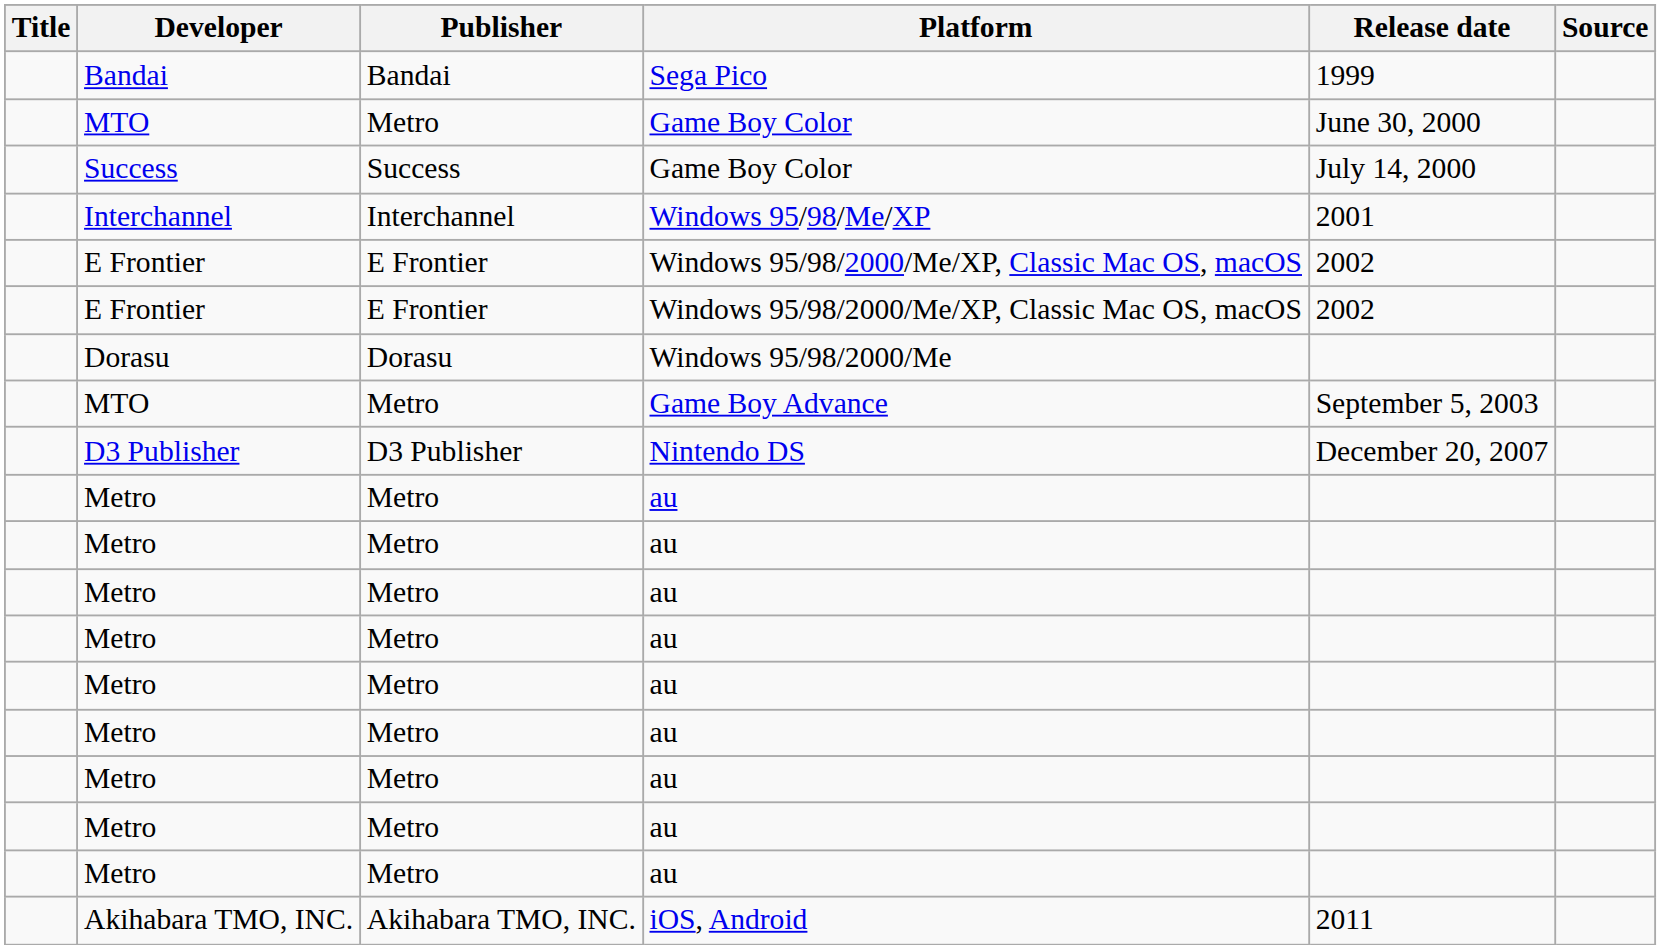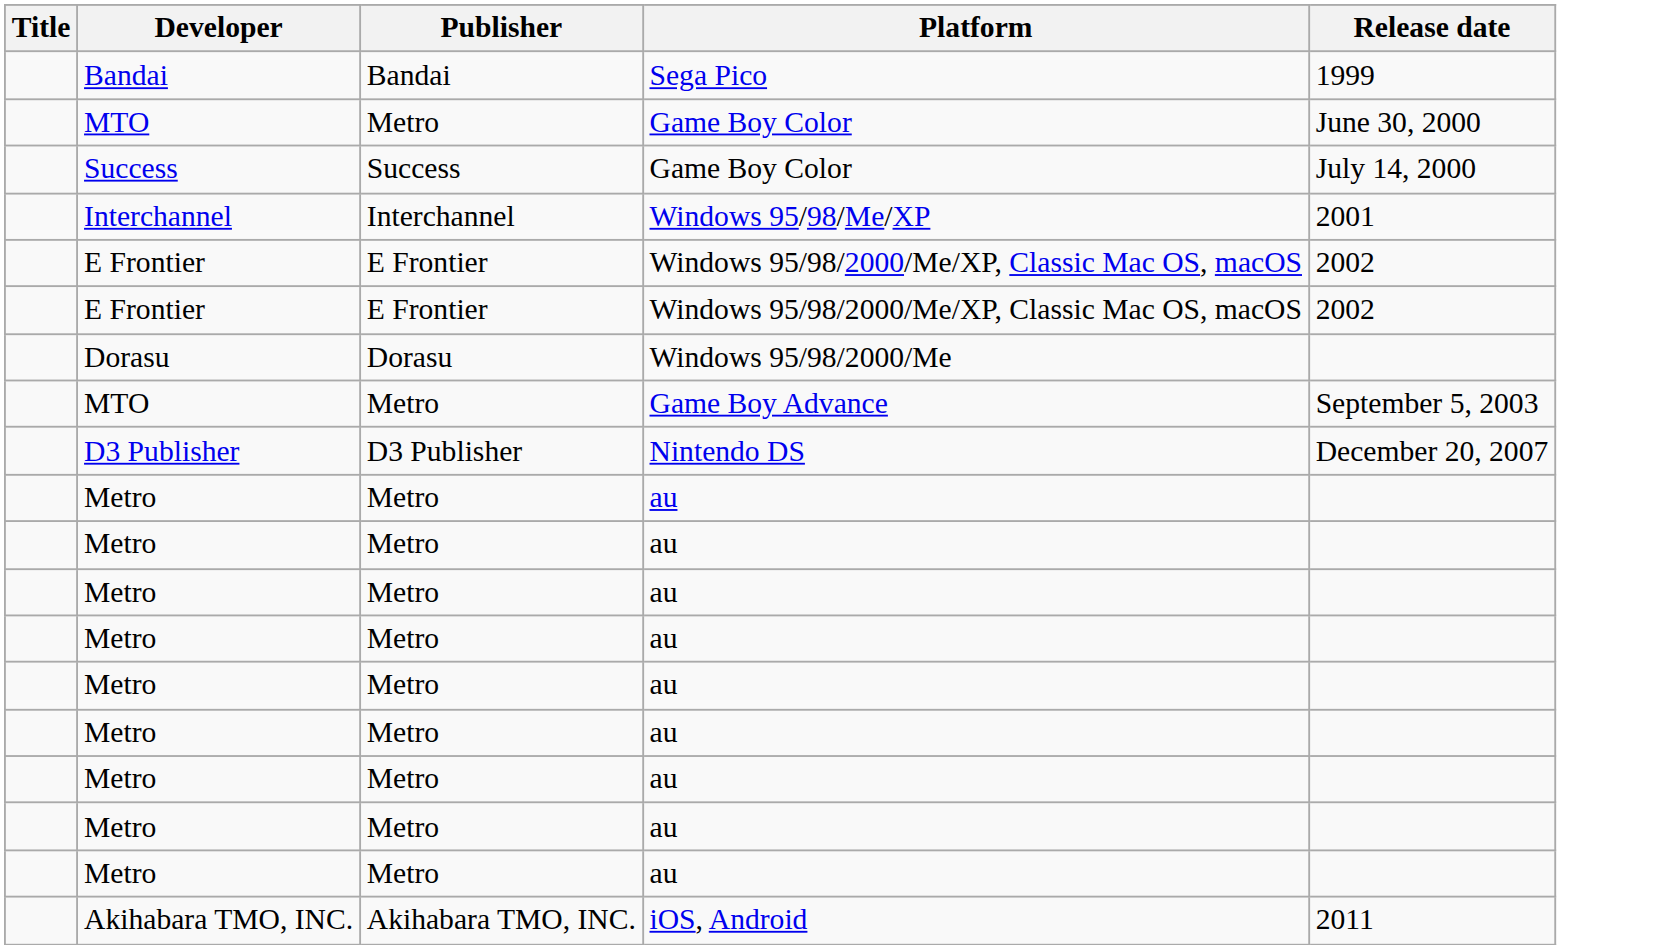 <table class="wikitable">
 <tr>
 <th>Title</th>
 <th>Developer</th>
 <th>Publisher</th>
 <th>Platform</th>
 <th>Release date</th>
-<th>Source</th>
 </tr>
 <tr>
 <td></td>
 <td><a href='#'>Bandai</a></td>
 <td>Bandai</td>
 <td><a href='#'>Sega Pico</a></td>
 <td>1999</td>
-<td></td>
 </tr>
 <tr>
 <td></td>
 <td><a href='#'>MTO</a></td>
 <td>Metro</td>
 <td><a href='#'>Game Boy Color</a></td>
 <td>June 30, 2000</td>
-<td></td>
 </tr>
 <tr>
 <td></td>
 <td><a href='#'>Success</a></td>
 <td>Success</td>
 <td>Game Boy Color</td>
 <td>July 14, 2000</td>
-<td></td>
 </tr>
 <tr>
 <td></td>
 <td><a href='#'>Interchannel</a></td>
 <td>Interchannel</td>
 <td><a href='#'>Windows 95</a>/<a href='#'>98</a>/<a href='#'>Me</a>/<a href='#'>XP</a></td>
 <td>2001</td>
-<td></td>
 </tr>
 <tr>
 <td></td>
 <td>E Frontier</td>
 <td>E Frontier</td>
 <td>Windows 95/98/<a href='#'>2000</a>/Me/XP, <a href='#'>Classic Mac OS</a>, <a href='#'>macOS</a></td>
 <td>2002</td>
-<td></td>
 </tr>
 <tr>
 <td></td>
 <td>E Frontier</td>
 <td>E Frontier</td>
 <td>Windows 95/98/2000/Me/XP, Classic Mac OS, macOS</td>
 <td>2002</td>
-<td></td>
 </tr>
 <tr>
 <td></td>
 <td>Dorasu</td>
 <td>Dorasu</td>
 <td>Windows 95/98/2000/Me</td>
-<td></td>
 <td></td>
 </tr>
 <tr>
 <td></td>
 <td>MTO</td>
 <td>Metro</td>
 <td><a href='#'>Game Boy Advance</a></td>
 <td>September 5, 2003</td>
-<td></td>
 </tr>
 <tr>
 <td></td>
 <td><a href='#'>D3 Publisher</a></td>
 <td>D3 Publisher</td>
 <td><a href='#'>Nintendo DS</a></td>
 <td>December 20, 2007</td>
-<td></td>
 </tr>
 <tr>
 <td></td>
 <td>Metro</td>
 <td>Metro</td>
 <td><a href='#'>au</a></td>
-<td></td>
 <td></td>
 </tr>
 <tr>
 <td></td>
 <td>Metro</td>
 <td>Metro</td>
 <td>au</td>
 <td></td>
+</tr>
+<tr>
+<td></td>
+<td>Metro</td>
+<td>Metro</td>
+<td>au</td>
 <td></td>
 </tr>
 <tr>
 <td></td>
 <td>Metro</td>
 <td>Metro</td>
 <td>au</td>
 <td></td>
+</tr>
+<tr>
+<td></td>
+<td>Metro</td>
+<td>Metro</td>
+<td>au</td>
 <td></td>
 </tr>
 <tr>
 <td></td>
 <td>Metro</td>
 <td>Metro</td>
 <td>au</td>
 <td></td>
+</tr>
+<tr>
+<td></td>
+<td>Metro</td>
+<td>Metro</td>
+<td>au</td>
 <td></td>
 </tr>
 <tr>
 <td></td>
 <td>Metro</td>
 <td>Metro</td>
 <td>au</td>
 <td></td>
-<td></td>
 </tr>
 <tr>
 <td></td>
 <td>Metro</td>
 <td>Metro</td>
 <td>au</td>
-<td></td>
-<td></td>
-</tr>
-<tr>
-<td></td>
-<td>Metro</td>
-<td>Metro</td>
-<td>au</td>
-<td></td>
-<td></td>
-</tr>
-<tr>
-<td></td>
-<td>Metro</td>
-<td>Metro</td>
-<td>au</td>
-<td></td>
-<td></td>
-</tr>
-<tr>
-<td></td>
-<td>Metro</td>
-<td>Metro</td>
-<td>au</td>
-<td></td>
 <td></td>
 </tr>
 <tr>
 <td></td>
 <td>Akihabara TMO, INC.</td>
 <td>Akihabara TMO, INC.</td>
 <td><a href='#'>iOS</a>, <a href='#'>Android</a></td>
 <td>2011</td>
-<td></td>
 </tr>
 </table>
